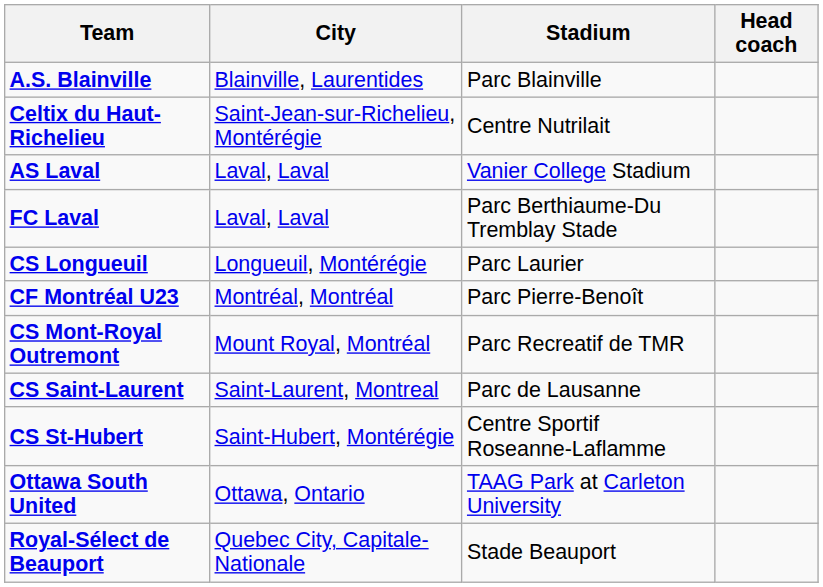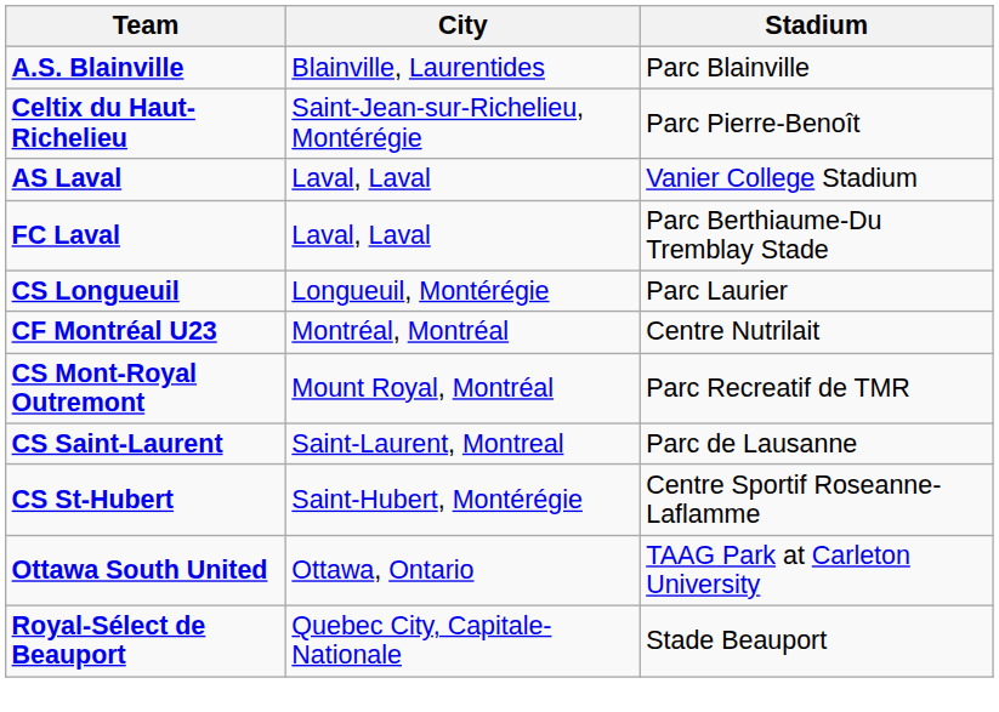 <table class="wikitable">
 <tr>
 <th>Team</th>
 <th>City</th>
 <th>Stadium</th>
-<th>Head coach</th>
 </tr>
 <tr>
 <td><strong><a href='#'>A.S. Blainville</a></strong></td>
 <td><a href='#'>Blainville</a>, <a href='#'>Laurentides</a></td>
 <td>Parc Blainville</td>
-<td></td>
 </tr>
 <tr>
 <td><strong><a href='#'>Celtix du Haut-Richelieu</a></strong></td>
 <td><a href='#'>Saint-Jean-sur-Richelieu</a>, <a href='#'>Montérégie</a></td>
-<td>Centre Nutrilait</td>
-<td></td>
+<td>Parc Pierre-Benoît</td>
 </tr>
 <tr>
 <td><strong><a href='#'>AS Laval</a></strong></td>
 <td><a href='#'>Laval</a>, <a href='#'>Laval</a></td>
 <td><a href='#'>Vanier College</a> Stadium</td>
-<td></td>
 </tr>
 <tr>
 <td><strong><a href='#'>FC Laval</a></strong></td>
 <td><a href='#'>Laval</a>, <a href='#'>Laval</a></td>
 <td>Parc Berthiaume-Du Tremblay Stade</td>
-<td></td>
 </tr>
 <tr>
 <td><strong><a href='#'>CS Longueuil</a></strong></td>
 <td><a href='#'>Longueuil</a>, <a href='#'>Montérégie</a></td>
 <td>Parc Laurier</td>
-<td></td>
 </tr>
 <tr>
 <td><strong><a href='#'>CF Montréal U23</a></strong></td>
 <td><a href='#'>Montréal</a>, <a href='#'>Montréal</a></td>
-<td>Parc Pierre-Benoît</td>
-<td></td>
+<td>Centre Nutrilait</td>
 </tr>
 <tr>
 <td><strong><a href='#'>CS Mont-Royal Outremont</a></strong></td>
 <td><a href='#'>Mount Royal</a>, <a href='#'>Montréal</a></td>
 <td>Parc Recreatif de TMR</td>
-<td></td>
 </tr>
 <tr>
 <td><strong><a href='#'>CS Saint-Laurent</a></strong></td>
 <td><a href='#'>Saint-Laurent</a>,  <a href='#'>Montreal</a></td>
 <td>Parc de Lausanne</td>
-<td></td>
 </tr>
 <tr>
 <td><strong><a href='#'>CS St-Hubert</a></strong></td>
 <td><a href='#'>Saint-Hubert</a>,  <a href='#'>Montérégie</a></td>
 <td>Centre Sportif Roseanne-Laflamme</td>
-<td></td>
 </tr>
 <tr>
 <td><strong><a href='#'>Ottawa South United</a></strong></td>
 <td><a href='#'>Ottawa</a>, <a href='#'>Ontario</a></td>
 <td><a href='#'>TAAG Park</a> at <a href='#'>Carleton University</a></td>
-<td></td>
 </tr>
 <tr>
 <td><strong><a href='#'>Royal-Sélect de Beauport</a></strong></td>
 <td><a href='#'>Quebec City, Capitale-Nationale</a></td>
 <td>Stade Beauport</td>
-<td></td>
 </tr>
 </table>
